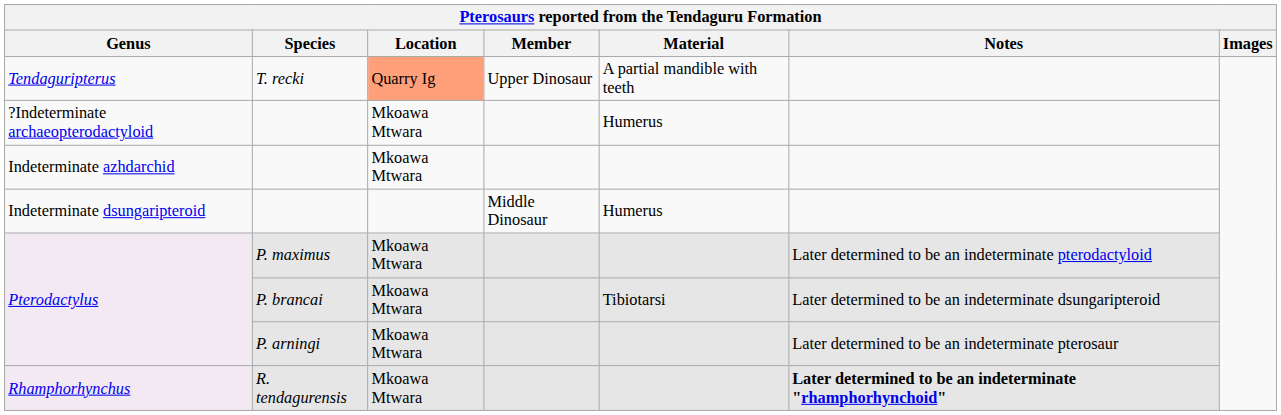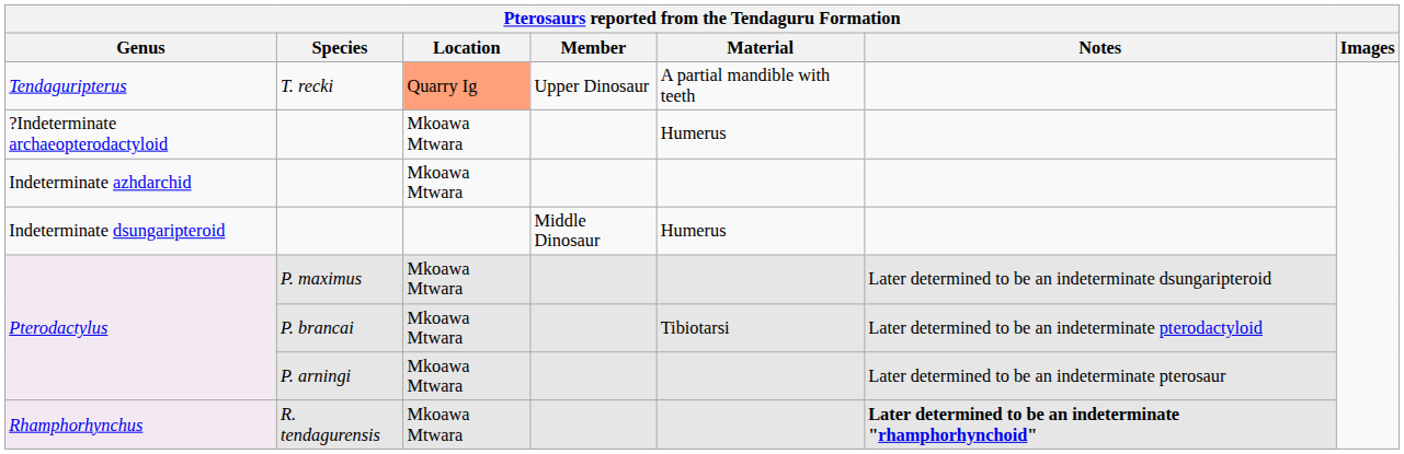 <table class="wikitable sortable" align="center">
 <tr>
 <th colspan="7" align="center"><strong><a href='#'>Pterosaurs</a> reported from the Tendaguru Formation</strong></th>
 </tr>
 <tr>
 <th>Genus</th>
 <th>Species</th>
 <th>Location</th>
 <th>Member</th>
 <th>Material</th>
 <th>Notes</th>
 <th>Images</th>
 </tr>
 <tr>
 <td><em><a href='#'>Tendaguripterus</a></em></td>
 <td><em>T. recki</em></td>
 <td style="background: lightsalmon;">Quarry Ig</td>
 <td>Upper Dinosaur</td>
 <td>A partial mandible with teeth</td>
 <td align=center></td>
 <td rowspan="99"></td>
 </tr>
 <tr>
 <td>?Indeterminate <a href='#'>archaeopterodactyloid</a></td>
 <td></td>
 <td>Mkoawa Mtwara</td>
 <td></td>
 <td>Humerus</td>
 <td align=center></td>
 </tr>
 <tr>
 <td>Indeterminate <a href='#'>azhdarchid</a></td>
 <td></td>
 <td>Mkoawa Mtwara</td>
 <td></td>
 <td></td>
 <td align=center></td>
 </tr>
 <tr>
 <td>Indeterminate <a href='#'>dsungaripteroid</a></td>
 <td></td>
 <td></td>
 <td>Middle Dinosaur</td>
 <td>Humerus</td>
 <td align=center></td>
 </tr>
 <tr>
 <td rowspan="3" style="background:#f3e9f3;"><em><a href='#'>Pterodactylus</a></em></td>
 <td style="background:#E6E6E6;"><em>P. maximus</em></td>
 <td style="background:#E6E6E6;">Mkoawa Mtwara</td>
 <td style="background:#E6E6E6;"></td>
 <td style="background:#E6E6E6;"></td>
-<td style="background:#E6E6E6;">Later determined to be an indeterminate <a href='#'>pterodactyloid</a></td>
+<td style="background:#E6E6E6;">Later determined to be an indeterminate dsungaripteroid</td>
 </tr>
 <tr>
 <td style="background:#E6E6E6;"><em>P. brancai</em></td>
 <td style="background:#E6E6E6;">Mkoawa Mtwara</td>
 <td style="background:#E6E6E6;"></td>
 <td style="background:#E6E6E6;">Tibiotarsi</td>
-<td style="background:#E6E6E6;">Later determined to be an indeterminate dsungaripteroid</td>
+<td style="background:#E6E6E6;">Later determined to be an indeterminate <a href='#'>pterodactyloid</a></td>
 </tr>
 <tr>
 <td style="background:#E6E6E6;"><em>P. arningi</em></td>
 <td style="background:#E6E6E6;">Mkoawa Mtwara</td>
 <td style="background:#E6E6E6;"></td>
 <td style="background:#E6E6E6;"></td>
 <td style="background:#E6E6E6;">Later determined to be an indeterminate pterosaur</td>
 </tr>
 <tr>
 <td style="background:#f3e9f3;"><em><a href='#'>Rhamphorhynchus</a></em></td>
 <td style="background:#E6E6E6;"><em>R. tendagurensis</em></td>
 <td style="background:#E6E6E6;">Mkoawa Mtwara</td>
 <td style="background:#E6E6E6;"></td>
 <td style="background:#E6E6E6;"></td>
 <td style="background:#E6E6E6;"><strong>Later determined to be an indeterminate "<a href='#'>rhamphorhynchoid</a>"</strong></td>
 </tr>
 <tr>
 </tr>
 </table>
